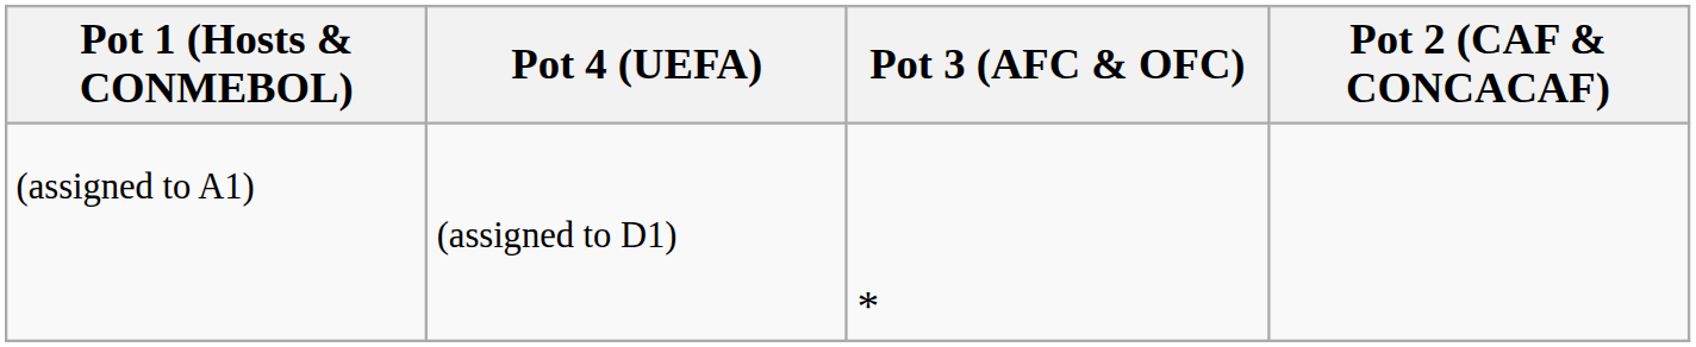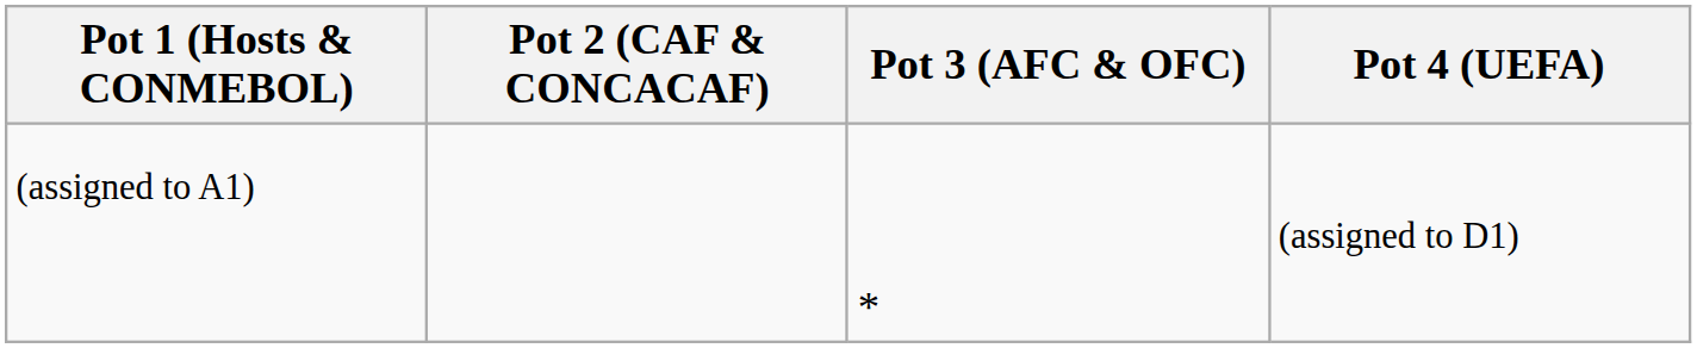 <table class="wikitable" width=99% style="text-align:left">
 <tr>
 <th width=25%>Pot 1 (Hosts & CONMEBOL)</th>
+<th width=25%>Pot 2 (CAF & CONCACAF)</th>
+<th width=25%>Pot 3 (AFC & OFC)</th>
 <th width=25%>Pot 4 (UEFA)</th>
-<th width=25%>Pot 3 (AFC & OFC)</th>
-<th width=25%>Pot 2 (CAF & CONCACAF)</th>
 </tr>
 <tr>
 <td> <small>(assigned to A1)</small><br><br><br></td>
+<td><br><br><br></td>
+<td><br><br><br>*</td>
 <td><br> <small>(assigned to D1)</small><br><br></td>
-<td><br><br><br>*</td>
-<td><br><br><br></td>
 </tr>
 </table>
